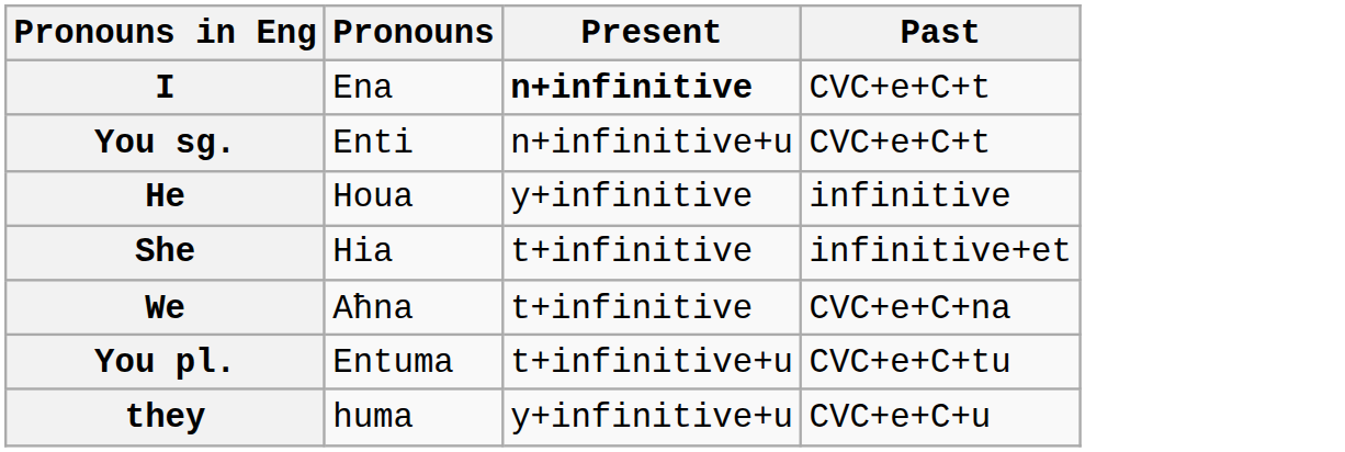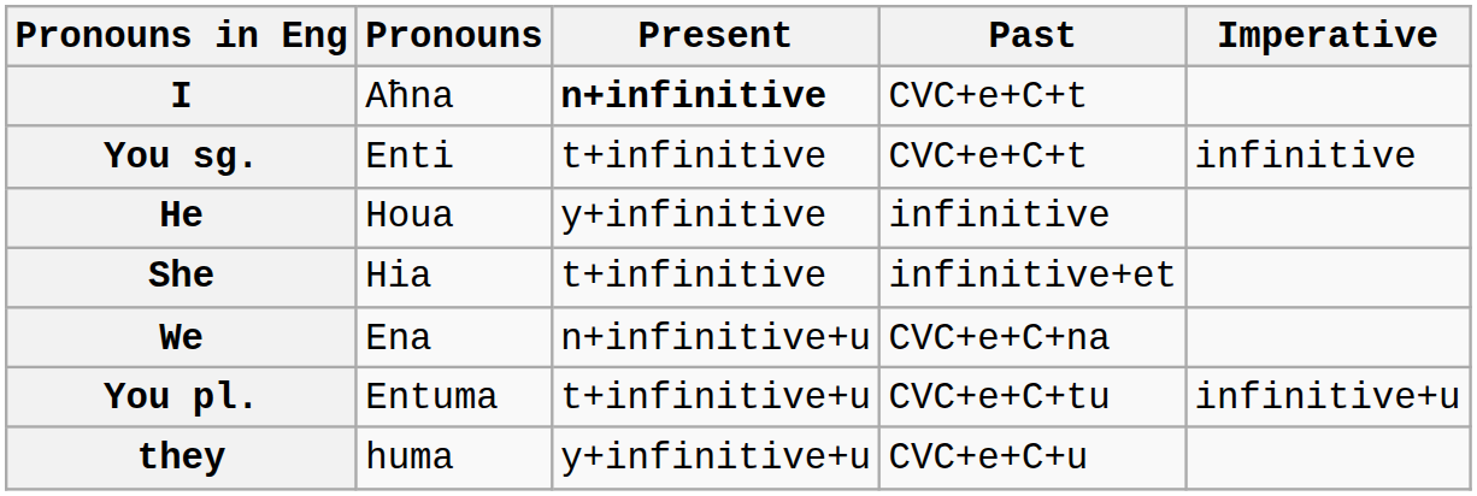 <table class="wikitable">
 <tr>
 <th>Pronouns in Eng</th>
 <th>Pronouns</th>
 <th>Present</th>
 <th>Past</th>
+<th>Imperative</th>
 </tr>
 <tr>
 <th>I</th>
-<td>Ena</td>
+<td>Aħna</td>
 <td><strong>n+infinitive</strong></td>
 <td>CVC+e+C+t</td>
+<td></td>
 </tr>
 <tr>
 <th>You sg.</th>
 <td>Enti</td>
-<td>n+infinitive+u</td>
+<td>t+infinitive</td>
 <td>CVC+e+C+t</td>
+<td>infinitive</td>
 </tr>
 <tr>
 <th>He</th>
 <td>Houa</td>
 <td>y+infinitive</td>
 <td>infinitive</td>
+<td></td>
 </tr>
 <tr>
 <th>She</th>
 <td>Hia</td>
 <td>t+infinitive</td>
 <td>infinitive+et</td>
+<td></td>
 </tr>
 <tr>
 <th>We</th>
-<td>Aħna</td>
-<td>t+infinitive</td>
+<td>Ena</td>
+<td>n+infinitive+u</td>
 <td>CVC+e+C+na</td>
+<td></td>
 </tr>
 <tr>
 <th>You pl.</th>
 <td>Entuma</td>
 <td>t+infinitive+u</td>
 <td>CVC+e+C+tu</td>
+<td>infinitive+u</td>
 </tr>
 <tr>
 <th>they</th>
 <td>huma</td>
 <td>y+infinitive+u</td>
 <td>CVC+e+C+u</td>
+<td></td>
 </tr>
 </table>
